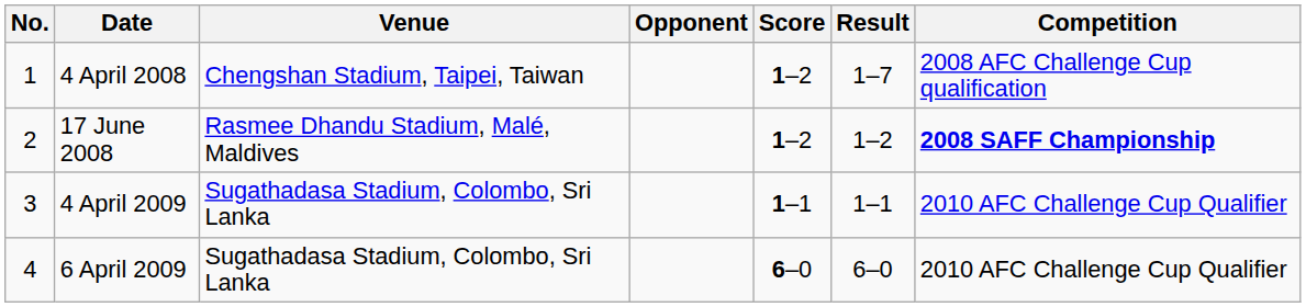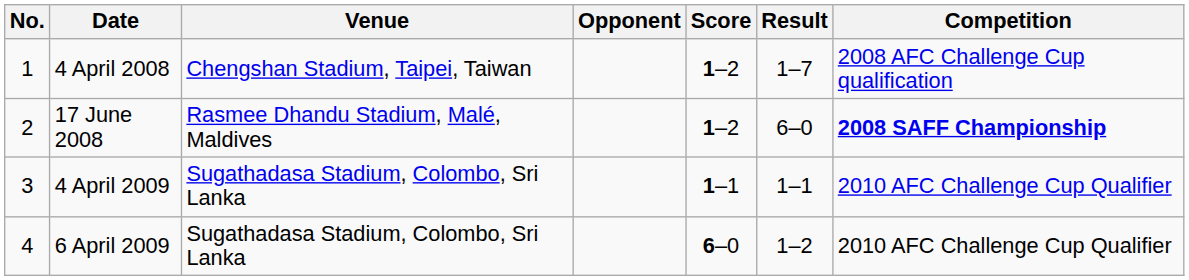 <table class="wikitable plainrowheaders sortable">
 <tr>
 <th scope="col">No.</th>
 <th scope="col">Date</th>
 <th scope="col">Venue</th>
 <th scope="col">Opponent</th>
 <th scope="col">Score</th>
 <th scope="col">Result</th>
 <th scope="col">Competition</th>
 </tr>
 <tr>
 <td align="center">1</td>
 <td>4 April 2008</td>
 <td><a href='#'>Chengshan Stadium</a>, <a href='#'>Taipei</a>, Taiwan</td>
 <td></td>
 <td align="center"><strong>1</strong>–2</td>
 <td align="center">1–7</td>
 <td><a href='#'>2008 AFC Challenge Cup qualification</a></td>
 </tr>
 <tr>
 <td align="center">2</td>
 <td>17 June 2008</td>
 <td><a href='#'>Rasmee Dhandu Stadium</a>, <a href='#'>Malé</a>, Maldives</td>
 <td></td>
 <td align="center"><strong>1</strong>–2</td>
-<td align="center">1–2</td>
+<td align="center">6–0</td>
 <td><strong><a href='#'>2008 SAFF Championship</a></strong></td>
 </tr>
 <tr>
 <td align="center">3</td>
 <td>4 April 2009</td>
 <td><a href='#'>Sugathadasa Stadium</a>, <a href='#'>Colombo</a>, Sri Lanka</td>
 <td></td>
 <td align="center"><strong>1</strong>–1</td>
 <td align="center">1–1</td>
 <td><a href='#'>2010 AFC Challenge Cup Qualifier</a></td>
 </tr>
 <tr>
 <td align="center">4</td>
 <td>6 April 2009</td>
 <td>Sugathadasa Stadium, Colombo, Sri Lanka</td>
 <td></td>
 <td align="center"><strong>6</strong>–0</td>
-<td align="center">6–0</td>
+<td align="center">1–2</td>
 <td>2010 AFC Challenge Cup Qualifier</td>
 </tr>
 </table>
